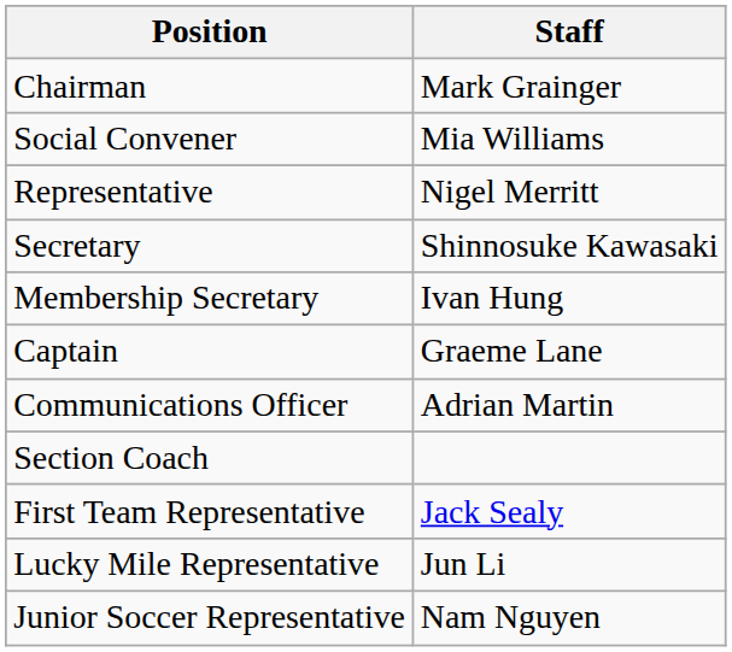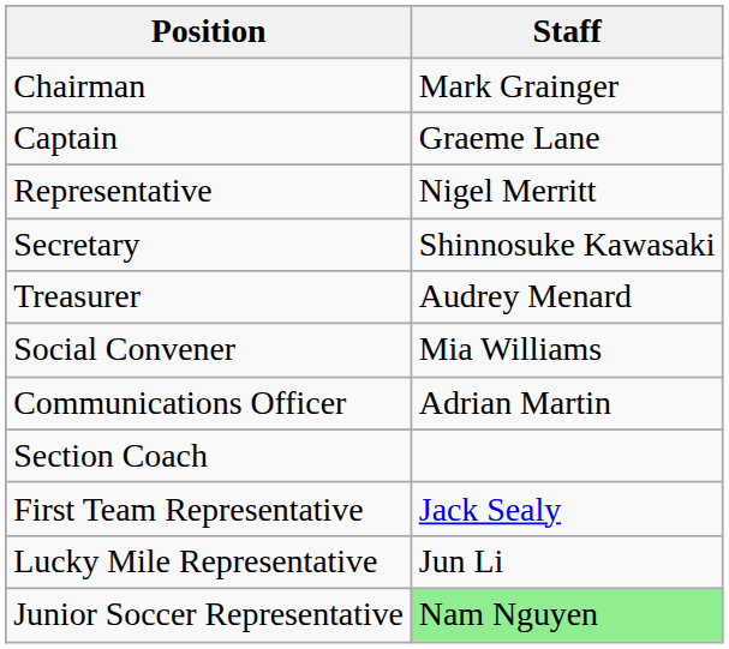 <table class="wikitable">
 <tr>
 <th>Position</th>
 <th>Staff</th>
 </tr>
 <tr>
 <td>Chairman</td>
 <td>Mark Grainger</td>
 </tr>
 <tr>
-<td>Social Convener</td>
-<td>Mia Williams</td>
+<td>Captain</td>
+<td>Graeme Lane</td>
 </tr>
 <tr>
 <td>Representative</td>
 <td>Nigel Merritt</td>
 </tr>
 <tr>
 <td>Secretary</td>
 <td> Shinnosuke Kawasaki</td>
 </tr>
 <tr>
-<td>Membership Secretary</td>
-<td>Ivan Hung</td>
+<td>Treasurer</td>
+<td>Audrey Menard</td>
 </tr>
 <tr>
-<td>Captain</td>
-<td>Graeme Lane</td>
+<td>Social Convener</td>
+<td>Mia Williams</td>
 </tr>
 <tr>
 <td>Communications Officer</td>
 <td>Adrian Martin</td>
 </tr>
 <tr>
 <td>Section Coach</td>
 <td></td>
 </tr>
 <tr>
 <td>First Team Representative</td>
 <td> <a href='#'>Jack Sealy</a></td>
 </tr>
 <tr>
 <td>Lucky Mile Representative</td>
 <td>Jun Li</td>
 </tr>
 <tr>
 <td>Junior Soccer Representative</td>
-<td>Nam Nguyen</td>
+<td style="background: lightgreen;">Nam Nguyen</td>
 </tr>
 </table>
